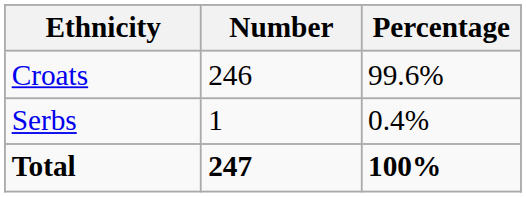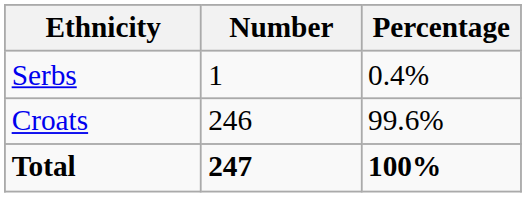 <table class="wikitable">
 <tr>
 <th width="100px">Ethnicity</th>
 <th width="80px">Number</th>
 <th width="80px">Percentage</th>
 </tr>
 <tr>
+<td><a href='#'>Serbs</a></td>
+<td>1</td>
+<td>0.4%</td>
+</tr>
+<tr>
 <td><a href='#'>Croats</a></td>
 <td>246</td>
 <td>99.6%</td>
-</tr>
-<tr>
-<td><a href='#'>Serbs</a></td>
-<td>1</td>
-<td>0.4%</td>
 </tr>
 <tr>
 <td><strong>Total</strong></td>
 <td><strong>247</strong></td>
 <td><strong>100%</strong></td>
 </tr>
 </table>
